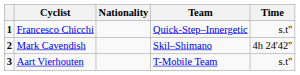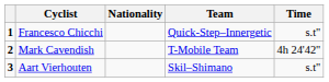 <table class="wikitable">
 <tr>
 <th></th>
 <th>Cyclist</th>
 <th>Nationality</th>
 <th>Team</th>
 <th>Time</th>
 </tr>
 <tr>
 <td><strong>1</strong></td>
 <td><a href='#'>Francesco Chicchi</a></td>
 <td></td>
 <td><a href='#'>Quick-Step–Innergetic</a></td>
 <td align="right">s.t"</td>
 </tr>
 <tr>
 <td><strong>2</strong></td>
 <td><a href='#'>Mark Cavendish</a></td>
 <td></td>
-<td><a href='#'>Skil–Shimano</a></td>
+<td><a href='#'>T-Mobile Team</a></td>
 <td align="right">4h 24'42"</td>
 </tr>
 <tr>
 <td><strong>3</strong></td>
 <td><a href='#'>Aart Vierhouten</a></td>
 <td></td>
-<td><a href='#'>T-Mobile Team</a></td>
+<td><a href='#'>Skil–Shimano</a></td>
 <td align="right">s.t"</td>
 </tr>
 </table>
